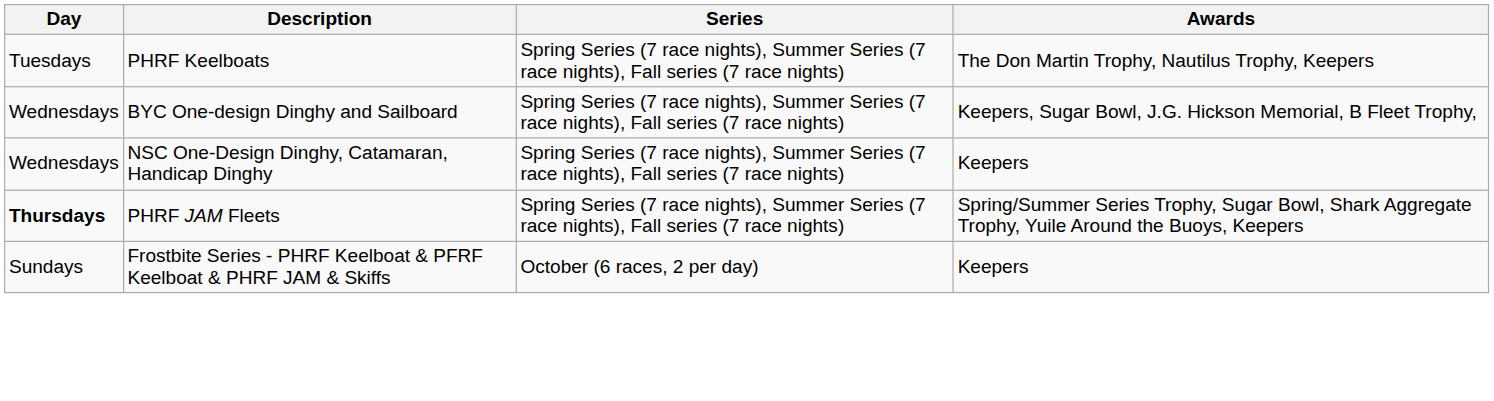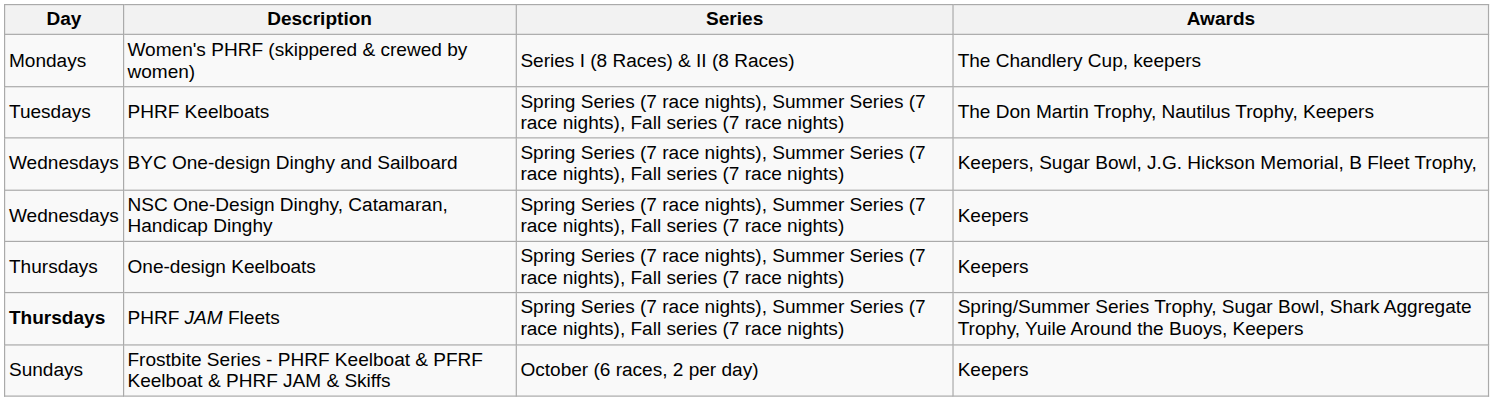 <table class="wikitable">
 <tr>
 <th>Day</th>
 <th>Description</th>
 <th>Series</th>
 <th>Awards</th>
+</tr>
+<tr>
+<td>Mondays</td>
+<td>Women's PHRF (skippered & crewed by women)</td>
+<td>Series I (8 Races) & II (8 Races)</td>
+<td>The Chandlery Cup, keepers</td>
 </tr>
 <tr>
 <td>Tuesdays</td>
 <td>PHRF Keelboats</td>
 <td>Spring Series (7 race nights), Summer Series (7 race nights), Fall series (7 race nights)</td>
 <td>The Don Martin Trophy, Nautilus Trophy, Keepers</td>
 </tr>
 <tr>
 <td>Wednesdays</td>
 <td>BYC One-design Dinghy and Sailboard</td>
 <td>Spring Series (7 race nights), Summer Series (7 race nights), Fall series (7 race nights)</td>
 <td>Keepers, Sugar Bowl, J.G. Hickson Memorial, B Fleet Trophy,</td>
 </tr>
 <tr>
 <td>Wednesdays</td>
 <td>NSC One-Design Dinghy, Catamaran, Handicap Dinghy</td>
 <td>Spring Series (7 race nights), Summer Series (7 race nights), Fall series (7 race nights)</td>
 <td>Keepers</td>
 </tr>
 <tr>
+<td>Thursdays</td>
+<td>One-design Keelboats</td>
+<td>Spring Series (7 race nights), Summer Series (7 race nights), Fall series (7 race nights)</td>
+<td>Keepers</td>
+</tr>
+<tr>
 <td><strong>Thursdays</strong></td>
 <td>PHRF <em>JAM</em> Fleets</td>
 <td>Spring Series (7 race nights), Summer Series (7 race nights), Fall series (7 race nights)</td>
 <td>Spring/Summer Series Trophy, Sugar Bowl, Shark Aggregate Trophy, Yuile Around the Buoys, Keepers</td>
 </tr>
 <tr>
 <td>Sundays</td>
 <td>Frostbite Series - PHRF Keelboat & PFRF Keelboat & PHRF JAM & Skiffs</td>
 <td>October (6 races, 2 per day)</td>
 <td>Keepers</td>
 </tr>
 </table>
